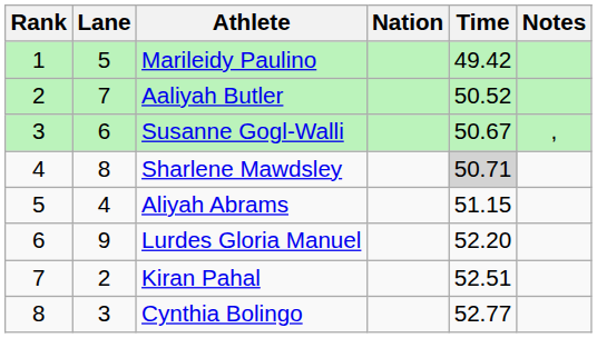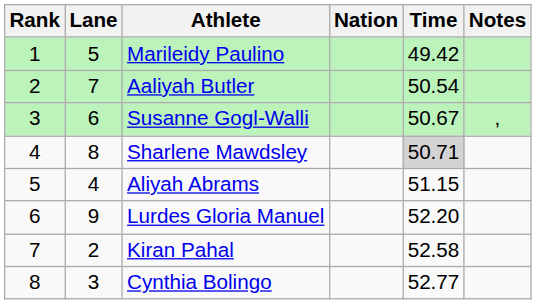 <table class="wikitable sortable" style="text-align:center;">
 <tr>
 <th>Rank</th>
 <th>Lane</th>
 <th>Athlete</th>
 <th>Nation</th>
 <th>Time</th>
 <th>Notes</th>
 </tr>
 <tr bgcolor=bbf3bb>
 <td>1</td>
 <td>5</td>
 <td align=left><a href='#'>Marileidy Paulino</a></td>
 <td align=left></td>
 <td>49.42</td>
 <td></td>
 </tr>
 <tr bgcolor=bbf3bb>
 <td>2</td>
 <td>7</td>
 <td align=left><a href='#'>Aaliyah Butler</a></td>
 <td align=left></td>
-<td>50.52</td>
+<td>50.54</td>
 <td></td>
 </tr>
 <tr bgcolor=bbf3bb>
 <td>3</td>
 <td>6</td>
 <td align=left><a href='#'>Susanne Gogl-Walli</a></td>
 <td align=left></td>
 <td>50.67</td>
 <td>, </td>
 </tr>
 <tr>
 <td>4</td>
 <td>8</td>
 <td align=left><a href='#'>Sharlene Mawdsley</a></td>
 <td align=left></td>
 <td style="background: lightgrey;">50.71</td>
 <td></td>
 </tr>
 <tr>
 <td>5</td>
 <td>4</td>
 <td align=left><a href='#'>Aliyah Abrams</a></td>
 <td align=left></td>
 <td>51.15</td>
 <td></td>
 </tr>
 <tr>
 <td>6</td>
 <td>9</td>
 <td align=left><a href='#'>Lurdes Gloria Manuel</a></td>
 <td align=left></td>
 <td>52.20</td>
 <td></td>
 </tr>
 <tr>
 <td>7</td>
 <td>2</td>
 <td align=left><a href='#'>Kiran Pahal</a></td>
 <td align=left></td>
-<td>52.51</td>
+<td>52.58</td>
 <td></td>
 </tr>
 <tr>
 <td>8</td>
 <td>3</td>
 <td align=left><a href='#'>Cynthia Bolingo</a></td>
 <td align=left></td>
 <td>52.77</td>
 <td></td>
 </tr>
 </table>
